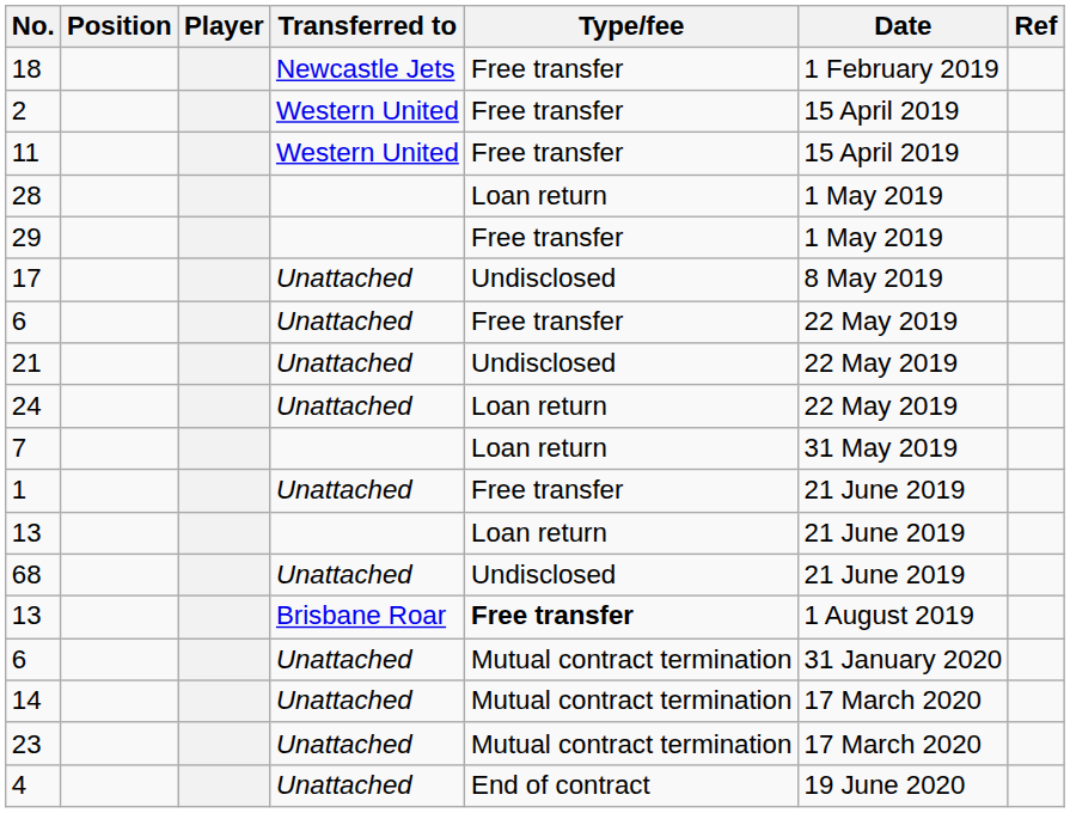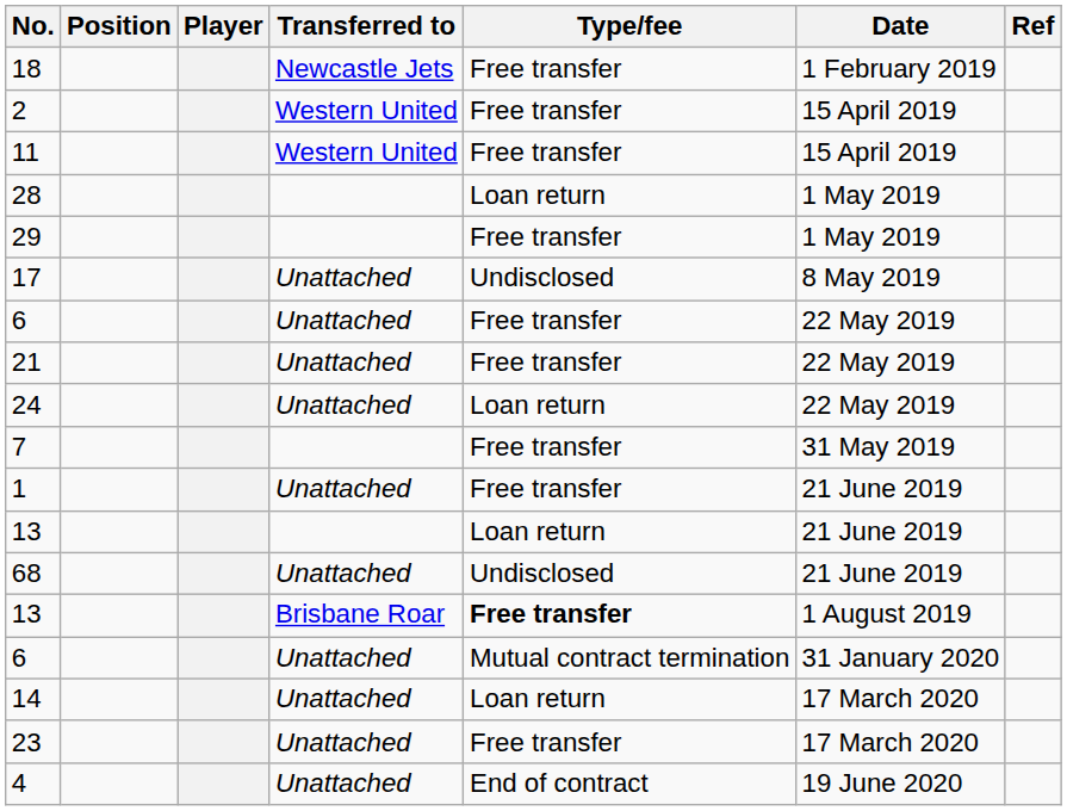 <table class="wikitable plainrowheaders sortable" style="text-align:center; text-align:left">
 <tr>
 <th scope="col">No.</th>
 <th scope="col">Position</th>
 <th scope="col">Player</th>
 <th scope="col">Transferred to</th>
 <th scope="col">Type/fee</th>
 <th scope="col">Date</th>
 <th scope="col" class="unsortable">Ref</th>
 </tr>
 <tr>
 <td>18</td>
 <td></td>
 <th scope="row"></th>
 <td><a href='#'>Newcastle Jets</a></td>
 <td>Free transfer</td>
 <td>1 February 2019</td>
 <td></td>
 </tr>
 <tr>
 <td>2</td>
 <td></td>
 <th scope="row"></th>
 <td><a href='#'>Western United</a></td>
 <td>Free transfer</td>
 <td>15 April 2019</td>
 <td></td>
 </tr>
 <tr>
 <td>11</td>
 <td></td>
 <th scope="row"></th>
 <td><a href='#'>Western United</a></td>
 <td>Free transfer</td>
 <td>15 April 2019</td>
 <td></td>
 </tr>
 <tr>
 <td>28</td>
 <td></td>
 <th scope="row"></th>
 <td></td>
 <td>Loan return</td>
 <td>1 May 2019</td>
 <td></td>
 </tr>
 <tr>
 <td>29</td>
 <td></td>
 <th scope="row"></th>
 <td></td>
 <td>Free transfer</td>
 <td>1 May 2019</td>
 <td></td>
 </tr>
 <tr>
 <td>17</td>
 <td></td>
 <th scope="row"></th>
 <td><em>Unattached</em></td>
 <td>Undisclosed</td>
 <td>8 May 2019</td>
 <td></td>
 </tr>
 <tr>
 <td>6</td>
 <td></td>
 <th scope="row"></th>
 <td><em>Unattached</em></td>
 <td>Free transfer</td>
 <td>22 May 2019</td>
 <td></td>
 </tr>
 <tr>
 <td>21</td>
 <td></td>
 <th scope="row"></th>
 <td><em>Unattached</em></td>
-<td>Undisclosed</td>
+<td>Free transfer</td>
 <td>22 May 2019</td>
 <td></td>
 </tr>
 <tr>
 <td>24</td>
 <td></td>
 <th scope="row"></th>
 <td><em>Unattached</em></td>
 <td>Loan return</td>
 <td>22 May 2019</td>
 <td></td>
 </tr>
 <tr>
 <td>7</td>
 <td></td>
 <th scope="row"></th>
 <td></td>
-<td>Loan return</td>
+<td>Free transfer</td>
 <td>31 May 2019</td>
 <td></td>
 </tr>
 <tr>
 <td>1</td>
 <td></td>
 <th scope="row"></th>
 <td><em>Unattached</em></td>
 <td>Free transfer</td>
 <td>21 June 2019</td>
 <td></td>
 </tr>
 <tr>
 <td>13</td>
 <td></td>
 <th scope="row"></th>
 <td></td>
 <td>Loan return</td>
 <td>21 June 2019</td>
 <td></td>
 </tr>
 <tr>
 <td>68</td>
 <td></td>
 <th scope="row"></th>
 <td><em>Unattached</em></td>
 <td>Undisclosed</td>
 <td>21 June 2019</td>
 <td></td>
 </tr>
 <tr>
 <td>13</td>
 <td></td>
 <th scope="row"></th>
 <td><a href='#'>Brisbane Roar</a></td>
 <td><strong>Free transfer</strong></td>
 <td>1 August 2019</td>
 <td></td>
 </tr>
 <tr>
 <td>6</td>
 <td></td>
 <th scope="row"></th>
 <td><em>Unattached</em></td>
 <td>Mutual contract termination</td>
 <td>31 January 2020</td>
 <td></td>
 </tr>
 <tr>
 <td>14</td>
 <td></td>
 <th scope="row"></th>
 <td><em>Unattached</em></td>
-<td>Mutual contract termination</td>
+<td>Loan return</td>
 <td>17 March 2020</td>
 <td></td>
 </tr>
 <tr>
 <td>23</td>
 <td></td>
 <th scope="row"></th>
 <td><em>Unattached</em></td>
-<td>Mutual contract termination</td>
+<td>Free transfer</td>
 <td>17 March 2020</td>
 <td></td>
 </tr>
 <tr>
 <td>4</td>
 <td></td>
 <th scope="row"></th>
 <td><em>Unattached</em></td>
 <td>End of contract</td>
 <td>19 June 2020</td>
 <td></td>
 </tr>
 </table>
